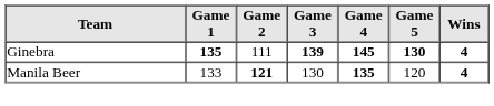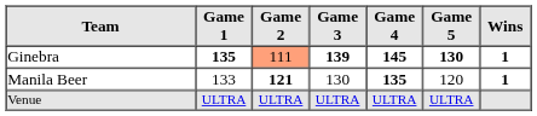 <table border="1" cellspacing="0"  style="width:525px; margin:auto;">
 <tr style="text-align:center; background:#e6e6e6;">
 <th style="text-align:center; width:30%;">Team</th>
 <th width=8%>Game 1</th>
 <th width=8%>Game 2</th>
 <th width=8%>Game 3</th>
 <th width=8%>Game 4</th>
 <th width=8%>Game 5</th>
 <th width=8%>Wins</th>
 </tr>
 <tr style="text-align:center;">
 <td align=left>Ginebra</td>
 <td><strong>135</strong></td>
-<td>111</td>
+<td style="background: lightsalmon;">111</td>
 <td><strong>139</strong></td>
 <td><strong>145</strong></td>
 <td><strong>130</strong></td>
-<td><strong>4</strong></td>
+<td><strong>1</strong></td>
 </tr>
 <tr style="text-align:center;">
 <td align=left>Manila Beer</td>
 <td>133</td>
 <td><strong>121</strong></td>
 <td>130</td>
 <td><strong>135</strong></td>
 <td>120</td>
-<td><strong>4</strong></td>
+<td><strong>1</strong></td>
+</tr>
+<tr style="text-align:center; font-size:85%; background:#e6e6e6;">
+<td align=left>Venue</td>
+<td><a href='#'>ULTRA</a></td>
+<td><a href='#'>ULTRA</a></td>
+<td><a href='#'>ULTRA</a></td>
+<td><a href='#'>ULTRA</a></td>
+<td><a href='#'>ULTRA</a></td>
+<td></td>
 </tr>
 </table>
